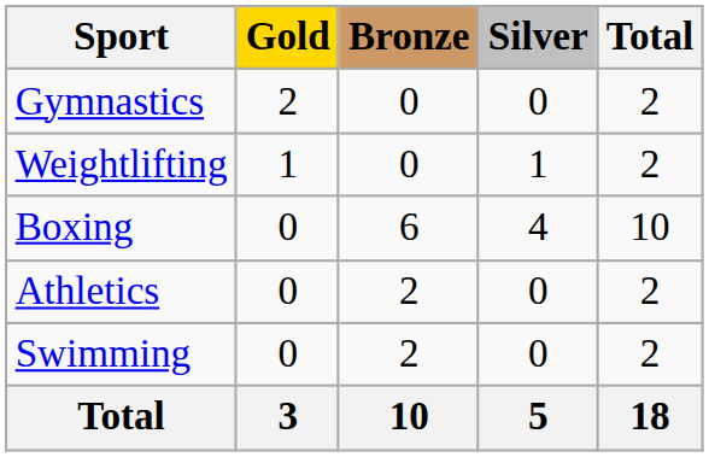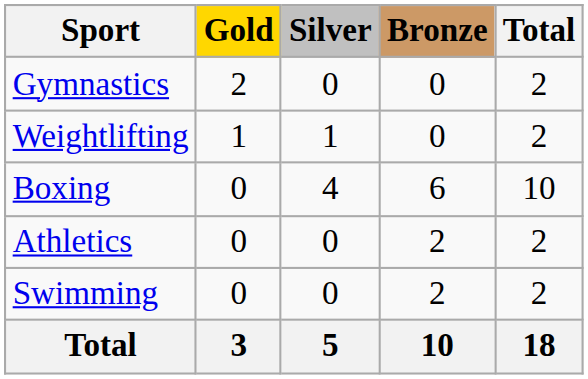 <table class=wikitable align=center>
 <tr>
 <th>Sport</th>
 <th style="text-align:center;background-color:gold;">Gold</th>
+<th style="text-align:center;background-color:silver;">Silver</th>
 <th style="text-align:center;background-color:#CC9966;">Bronze</th>
-<th style="text-align:center;background-color:silver;">Silver</th>
 <th><strong>Total</strong></th>
 </tr>
 <tr>
 <td> <a href='#'>Gymnastics</a></td>
 <td style="text-align:center;">2</td>
 <td style="text-align:center;">0</td>
 <td style="text-align:center;">0</td>
 <td style="text-align:center;">2</td>
 </tr>
 <tr>
 <td> <a href='#'>Weightlifting</a></td>
 <td style="text-align:center;">1</td>
+<td style="text-align:center;">1</td>
 <td style="text-align:center;">0</td>
-<td style="text-align:center;">1</td>
 <td style="text-align:center;">2</td>
 </tr>
 <tr>
 <td> <a href='#'>Boxing</a></td>
 <td style="text-align:center;">0</td>
+<td style="text-align:center;">4</td>
 <td style="text-align:center;">6</td>
-<td style="text-align:center;">4</td>
 <td style="text-align:center;">10</td>
 </tr>
 <tr>
 <td> <a href='#'>Athletics</a></td>
 <td style="text-align:center;">0</td>
+<td style="text-align:center;">0</td>
 <td style="text-align:center;">2</td>
-<td style="text-align:center;">0</td>
 <td style="text-align:center;">2</td>
 </tr>
 <tr>
 <td> <a href='#'>Swimming</a></td>
 <td style="text-align:center;">0</td>
+<td style="text-align:center;">0</td>
 <td style="text-align:center;">2</td>
-<td style="text-align:center;">0</td>
 <td style="text-align:center;">2</td>
 </tr>
 <tr>
 <th>Total</th>
 <th>3</th>
+<th>5</th>
 <th>10</th>
-<th>5</th>
 <th><strong>18</strong></th>
 </tr>
 </table>
